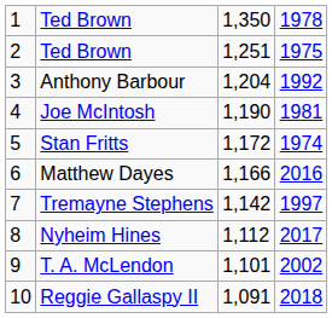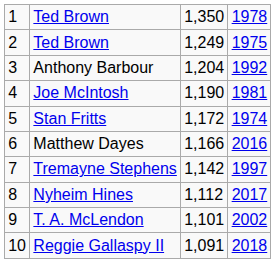 <table class="wikitable">
 <tr>
 </tr>
 <tr>
 <td>1</td>
 <td><a href='#'>Ted Brown</a></td>
 <td>1,350</td>
 <td><a href='#'>1978</a></td>
 </tr>
 <tr>
 <td>2</td>
 <td><a href='#'>Ted Brown</a></td>
-<td>1,251</td>
+<td>1,249</td>
 <td><a href='#'>1975</a></td>
 </tr>
 <tr>
 <td>3</td>
 <td>Anthony Barbour</td>
 <td>1,204</td>
 <td><a href='#'>1992</a></td>
 </tr>
 <tr>
 <td>4</td>
 <td><a href='#'>Joe McIntosh</a></td>
 <td>1,190</td>
 <td><a href='#'>1981</a></td>
 </tr>
 <tr>
 <td>5</td>
 <td><a href='#'>Stan Fritts</a></td>
 <td>1,172</td>
 <td><a href='#'>1974</a></td>
 </tr>
 <tr>
 <td>6</td>
 <td>Matthew Dayes</td>
 <td>1,166</td>
 <td><a href='#'>2016</a></td>
 </tr>
 <tr>
 <td>7</td>
 <td><a href='#'>Tremayne Stephens</a></td>
 <td>1,142</td>
 <td><a href='#'>1997</a></td>
 </tr>
 <tr>
 <td>8</td>
 <td><a href='#'>Nyheim Hines</a></td>
 <td>1,112</td>
 <td><a href='#'>2017</a></td>
 </tr>
 <tr>
 <td>9</td>
 <td><a href='#'>T. A. McLendon</a></td>
 <td>1,101</td>
 <td><a href='#'>2002</a></td>
 </tr>
 <tr>
 <td>10</td>
 <td><a href='#'>Reggie Gallaspy II</a></td>
 <td>1,091</td>
 <td><a href='#'>2018</a></td>
 </tr>
 </table>
